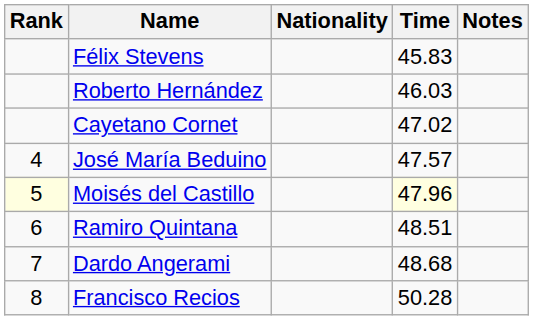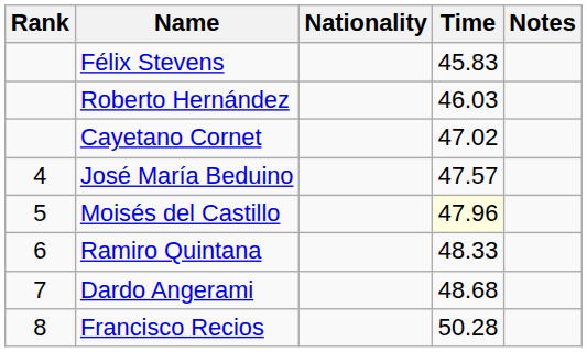 <table class="wikitable sortable" style="text-align:center">
 <tr>
 <th>Rank</th>
 <th>Name</th>
 <th>Nationality</th>
 <th>Time</th>
 <th>Notes</th>
 </tr>
 <tr>
 <td align=center></td>
 <td align=left><a href='#'>Félix Stevens</a></td>
 <td align=left></td>
 <td>45.83</td>
 <td></td>
 </tr>
 <tr>
 <td align=center></td>
 <td align=left><a href='#'>Roberto Hernández</a></td>
 <td align=left></td>
 <td>46.03</td>
 <td></td>
 </tr>
 <tr>
 <td align=center></td>
 <td align=left><a href='#'>Cayetano Cornet</a></td>
 <td align=left></td>
 <td>47.02</td>
 <td></td>
 </tr>
 <tr>
 <td align=center>4</td>
 <td align=left><a href='#'>José María Beduino</a></td>
 <td align=left></td>
 <td>47.57</td>
 <td></td>
 </tr>
 <tr>
-<td align=center style="background: lightyellow;">5</td>
+<td align=center>5</td>
 <td align=left><a href='#'>Moisés del Castillo</a></td>
 <td align=left></td>
 <td style="background: lightyellow;">47.96</td>
 <td></td>
 </tr>
 <tr>
 <td align=center>6</td>
 <td align=left><a href='#'>Ramiro Quintana</a></td>
 <td align=left></td>
-<td>48.51</td>
+<td>48.33</td>
 <td></td>
 </tr>
 <tr>
 <td align=center>7</td>
 <td align=left><a href='#'>Dardo Angerami</a></td>
 <td align=left></td>
 <td>48.68</td>
 <td></td>
 </tr>
 <tr>
 <td align=center>8</td>
 <td align=left><a href='#'>Francisco Recios</a></td>
 <td align=left></td>
 <td>50.28</td>
 <td></td>
 </tr>
 </table>
